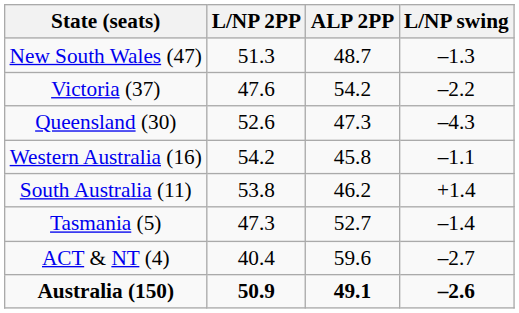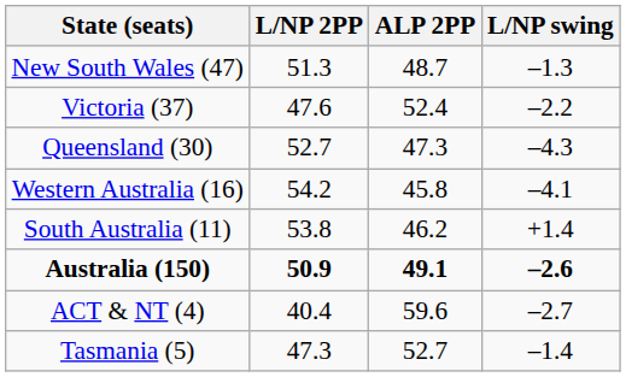 <table class="wikitable">
 <tr>
 <th>State (seats)</th>
 <th>L/NP 2PP</th>
 <th>ALP 2PP</th>
 <th>L/NP swing</th>
 </tr>
 <tr>
 <td style="text-align:center"><a href='#'>New South Wales</a> (47)</td>
 <td style="text-align:center">51.3</td>
 <td style="text-align:center">48.7</td>
 <td style="text-align:center">–1.3</td>
 </tr>
 <tr>
 <td style="text-align:center"><a href='#'>Victoria</a> (37)</td>
 <td style="text-align:center">47.6</td>
-<td style="text-align:center">54.2</td>
+<td style="text-align:center">52.4</td>
 <td style="text-align:center">–2.2</td>
 </tr>
 <tr>
 <td style="text-align:center"><a href='#'>Queensland</a> (30)</td>
-<td style="text-align:center">52.6</td>
+<td style="text-align:center">52.7</td>
 <td style="text-align:center">47.3</td>
 <td style="text-align:center">–4.3</td>
 </tr>
 <tr>
 <td style="text-align:center"><a href='#'>Western Australia</a> (16)</td>
 <td style="text-align:center">54.2</td>
 <td style="text-align:center">45.8</td>
-<td style="text-align:center">–1.1</td>
+<td style="text-align:center">–4.1</td>
 </tr>
 <tr>
 <td style="text-align:center"><a href='#'>South Australia</a> (11)</td>
 <td style="text-align:center">53.8</td>
 <td style="text-align:center">46.2</td>
 <td style="text-align:center">+1.4</td>
 </tr>
 <tr>
-<td style="text-align:center"><a href='#'>Tasmania</a> (5)</td>
-<td style="text-align:center">47.3</td>
-<td style="text-align:center">52.7</td>
-<td style="text-align:center">–1.4</td>
+<td style="text-align:center"><strong>Australia (150)</strong></td>
+<td style="text-align:center"><strong>50.9</strong></td>
+<td style="text-align:center"><strong>49.1</strong></td>
+<td style="text-align:center"><strong>–2.6</strong></td>
 </tr>
 <tr>
 <td style="text-align:center"><a href='#'>ACT</a> & <a href='#'>NT</a> (4)</td>
 <td style="text-align:center">40.4</td>
 <td style="text-align:center">59.6</td>
 <td style="text-align:center">–2.7</td>
 </tr>
 <tr>
-<td style="text-align:center"><strong>Australia (150)</strong></td>
-<td style="text-align:center"><strong>50.9</strong></td>
-<td style="text-align:center"><strong>49.1</strong></td>
-<td style="text-align:center"><strong>–2.6</strong></td>
+<td style="text-align:center"><a href='#'>Tasmania</a> (5)</td>
+<td style="text-align:center">47.3</td>
+<td style="text-align:center">52.7</td>
+<td style="text-align:center">–1.4</td>
 </tr>
 </table>
